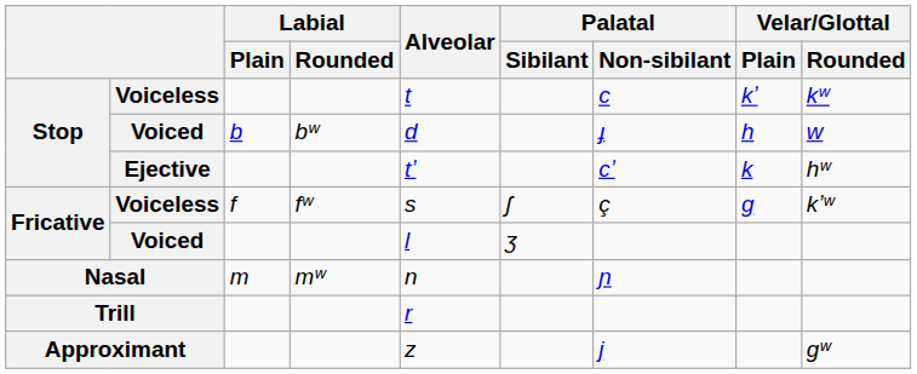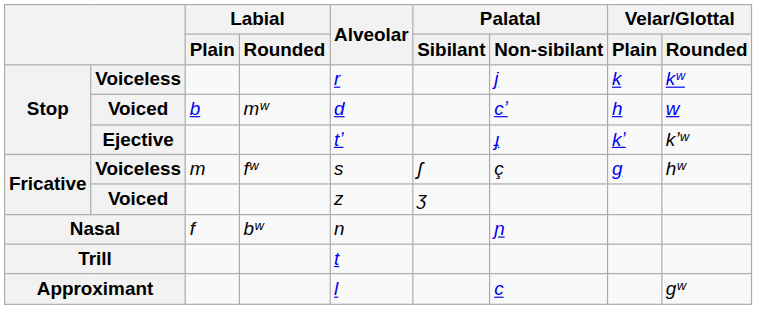 <table class="wikitable">
 <tr>
 <th colspan="2" rowspan="2"></th>
 <th colspan="2">Labial</th>
 <th rowspan="2">Alveolar</th>
 <th colspan="2">Palatal</th>
 <th colspan="2">Velar/Glottal</th>
 </tr>
 <tr>
 <th>Plain</th>
 <th>Rounded</th>
 <th>Sibilant</th>
 <th>Non-sibilant</th>
 <th>Plain</th>
 <th>Rounded</th>
 </tr>
 <tr>
 <th rowspan="3">Stop</th>
 <th>Voiceless</th>
 <td></td>
 <td></td>
-<td><a href='#'><em>t</em></a></td>
+<td><em><a href='#'>r</a></em></td>
 <td><em></em></td>
-<td><a href='#'><em>c</em></a></td>
-<td><em><a href='#'>kʼ</a></em></td>
+<td><em><a href='#'>j</a></em></td>
+<td><em><a href='#'>k</a></em></td>
 <td><em><a href='#'>kʷ</a></em></td>
 </tr>
 <tr>
 <th>Voiced</th>
 <td><em><a href='#'>b</a></em></td>
-<td><em>bʷ</em></td>
+<td><em>mʷ</em></td>
 <td><a href='#'><em>d</em></a></td>
 <td><em></em></td>
-<td><a href='#'><em>ɟ</em></a></td>
+<td><em><a href='#'>cʼ</a></em></td>
 <td><em><a href='#'>h</a></em></td>
 <td><em><a href='#'>w</a></em></td>
 </tr>
 <tr>
 <th>Ejective</th>
 <td></td>
 <td></td>
 <td><em><a href='#'>tʼ</a></em></td>
 <td></td>
-<td><em><a href='#'>cʼ</a></em></td>
-<td><em><a href='#'>k</a></em></td>
-<td><em>hʷ</em></td>
+<td><a href='#'><em>ɟ</em></a></td>
+<td><em><a href='#'>kʼ</a></em></td>
+<td><em>kʼʷ</em></td>
 </tr>
 <tr>
 <th rowspan="2">Fricative</th>
 <th>Voiceless</th>
-<td><em>f</em></td>
+<td><em>m</em></td>
 <td><em>fʷ</em></td>
 <td><em>s</em></td>
 <td><em>ʃ</em></td>
 <td><em>ç</em></td>
 <td><em><a href='#'>g</a></em></td>
-<td><em>kʼʷ</em></td>
+<td><em>hʷ</em></td>
 </tr>
 <tr>
 <th>Voiced</th>
 <td></td>
 <td></td>
-<td><em><a href='#'>l</a></em></td>
+<td><em>z</em></td>
 <td><em>ʒ</em></td>
 <td></td>
 <td></td>
 <td></td>
 </tr>
 <tr>
 <th colspan="2">Nasal</th>
-<td><em>m</em></td>
-<td><em>mʷ</em></td>
+<td><em>f</em></td>
+<td><em>bʷ</em></td>
 <td><em>n</em></td>
 <td></td>
 <td><em><a href='#'>ɲ</a></em></td>
 <td></td>
 <td></td>
 </tr>
 <tr>
 <th colspan="2">Trill</th>
 <td></td>
 <td></td>
-<td><em><a href='#'>r</a></em></td>
+<td><a href='#'><em>t</em></a></td>
 <td></td>
 <td></td>
 <td></td>
 <td></td>
 </tr>
 <tr>
 <th colspan="2">Approximant</th>
 <td></td>
 <td></td>
-<td><em>z</em></td>
+<td><em><a href='#'>l</a></em></td>
 <td></td>
-<td><em><a href='#'>j</a></em></td>
+<td><a href='#'><em>c</em></a></td>
 <td></td>
 <td><em>gʷ</em></td>
 </tr>
 </table>
